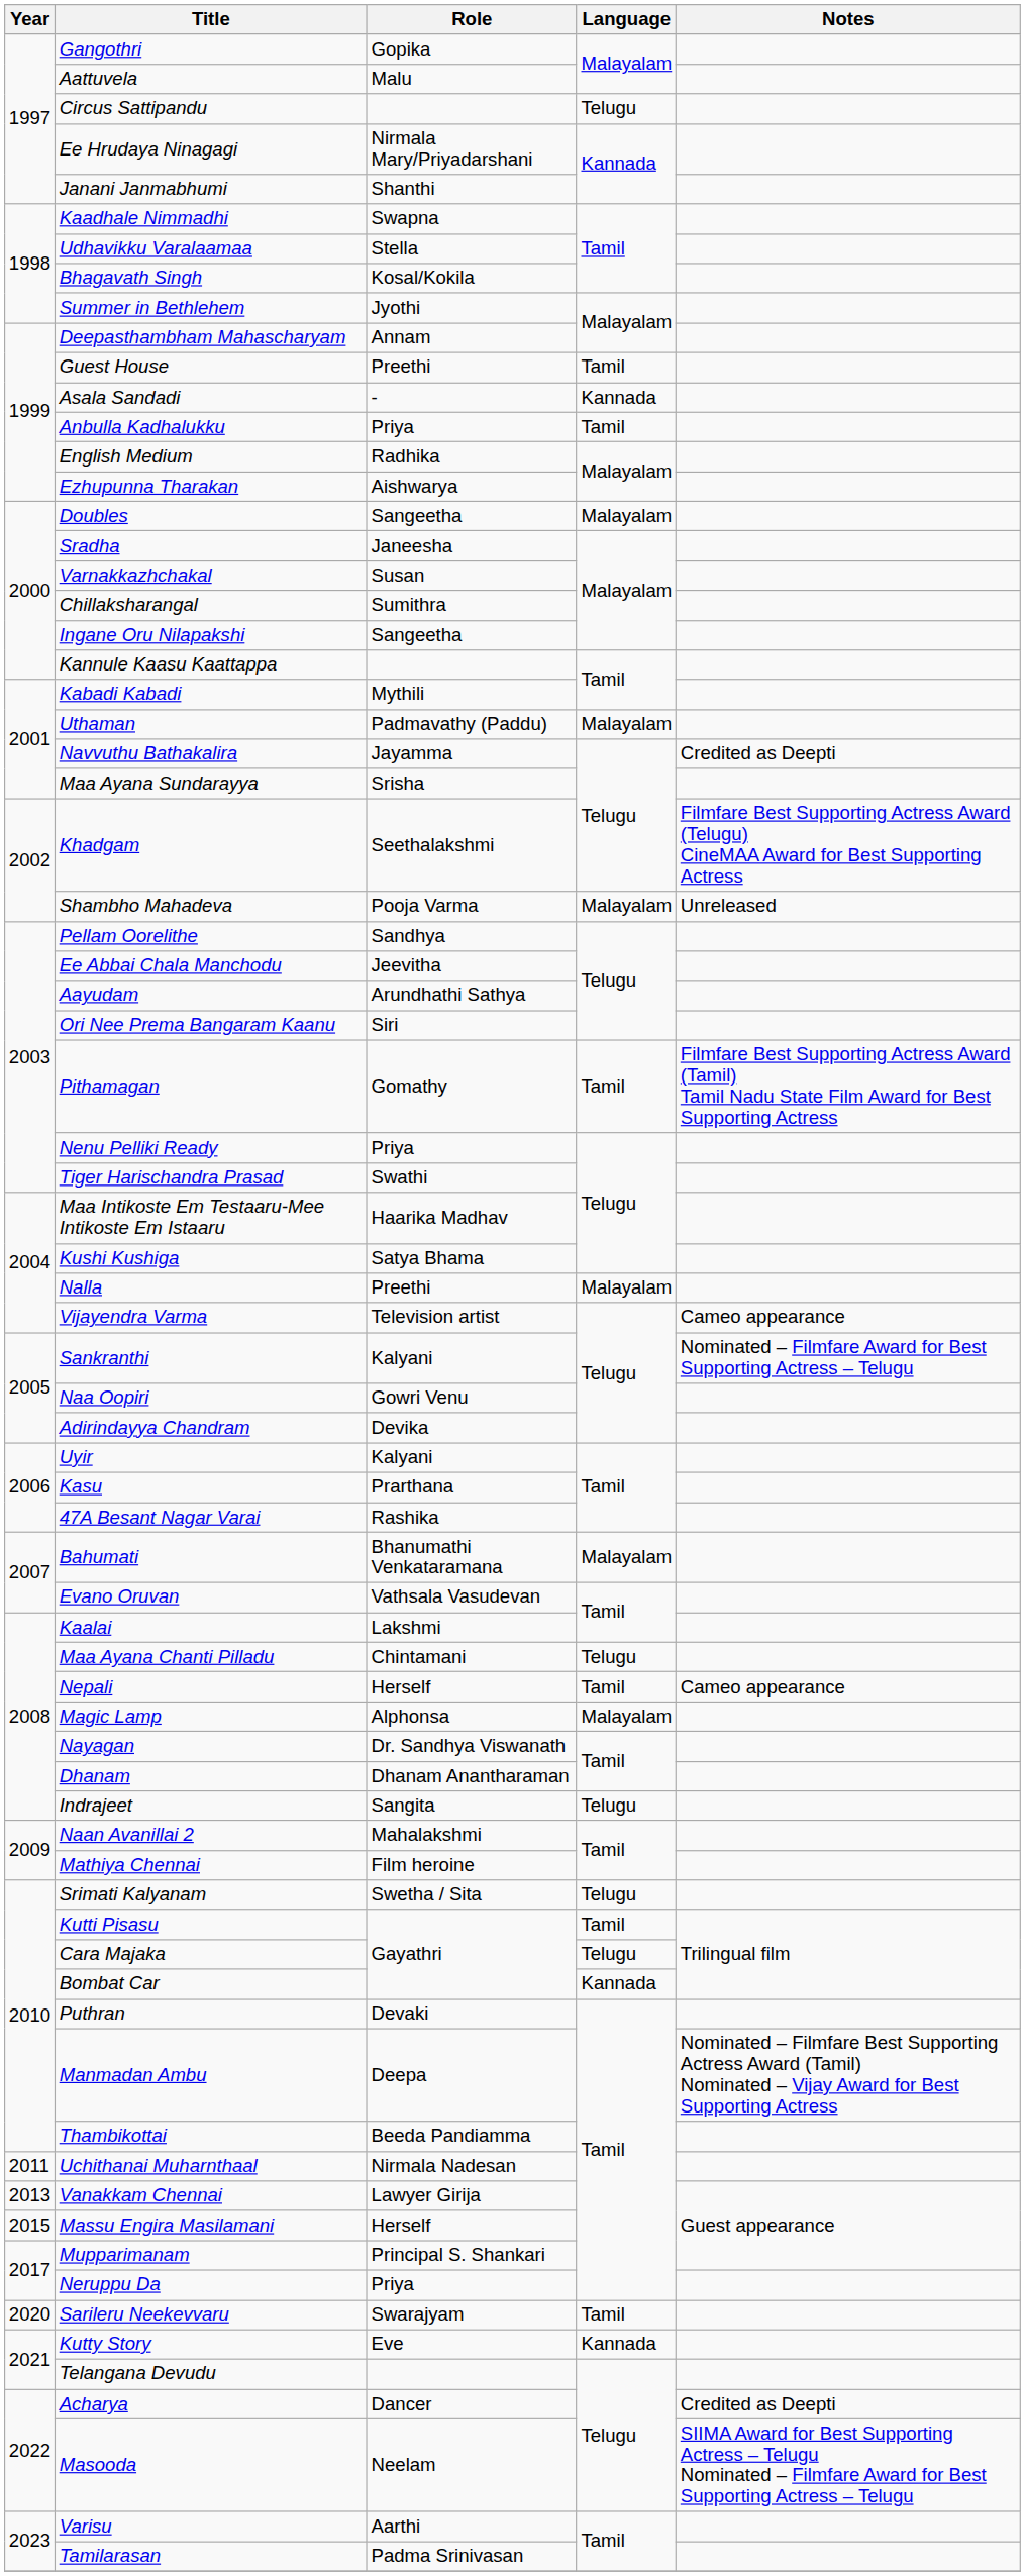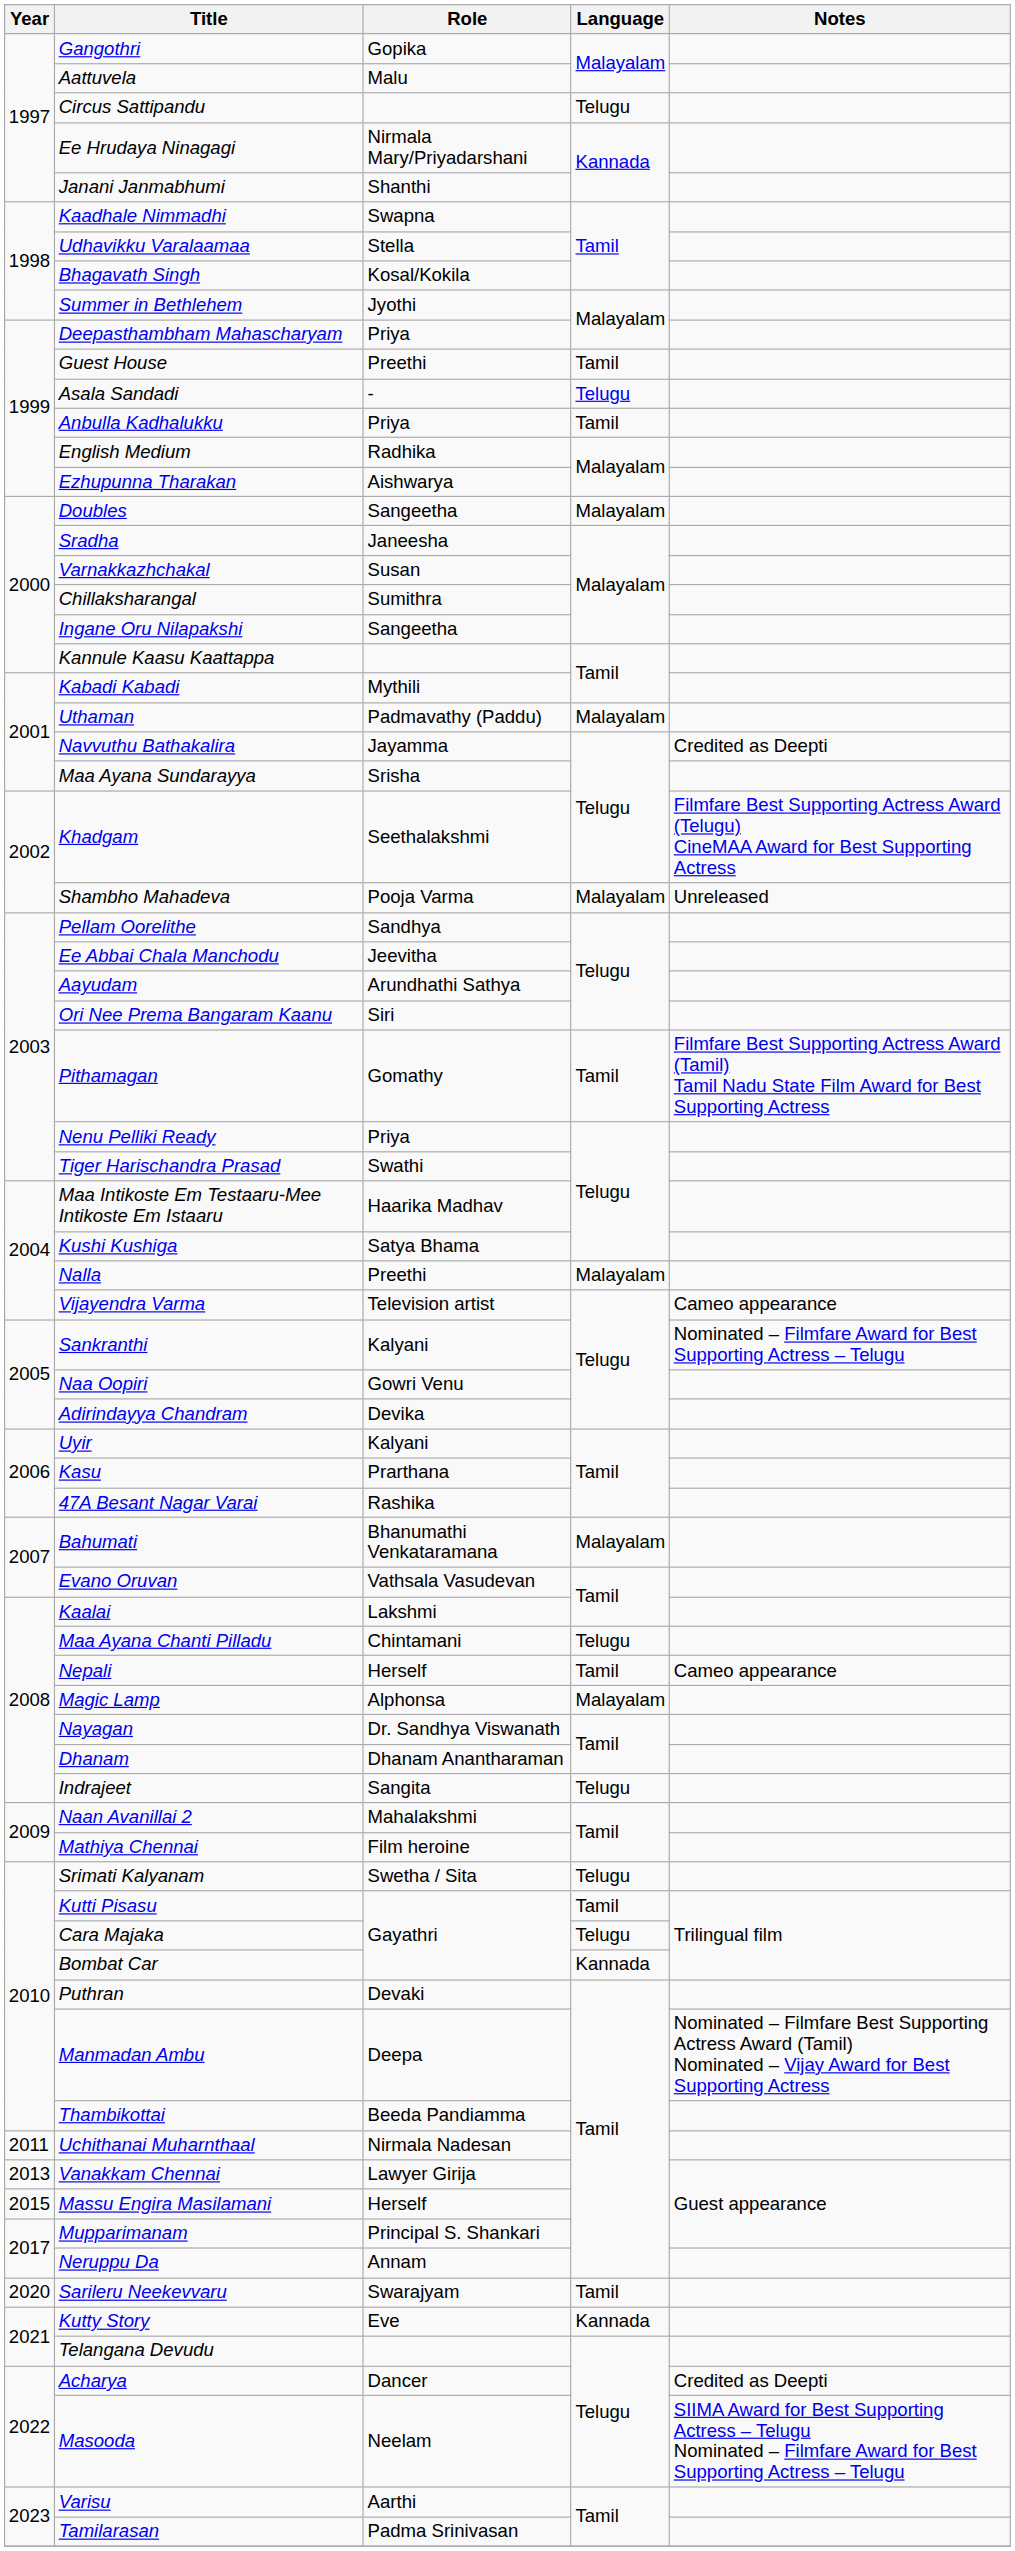 <table class="wikitable sortable">
 <tr style="background:#ccc; text-align:center;">
 <th>Year</th>
 <th>Title</th>
 <th>Role</th>
 <th>Language</th>
 <th>Notes</th>
 </tr>
 <tr>
 <td rowspan="5">1997</td>
 <td><em><a href='#'>Gangothri</a></em></td>
 <td>Gopika</td>
 <td rowspan="2"><a href='#'>Malayalam</a></td>
 <td></td>
 </tr>
 <tr>
 <td><em>Aattuvela</em></td>
 <td>Malu</td>
 <td></td>
 </tr>
 <tr>
 <td><em>Circus Sattipandu</em></td>
 <td></td>
 <td>Telugu</td>
 <td></td>
 </tr>
 <tr>
 <td><em>Ee Hrudaya Ninagagi </em></td>
 <td>Nirmala Mary/Priyadarshani</td>
 <td rowspan="2"><a href='#'>Kannada</a></td>
 <td></td>
 </tr>
 <tr>
 <td><em>Janani Janmabhumi</em></td>
 <td>Shanthi</td>
 <td></td>
 </tr>
 <tr>
 <td rowspan="4">1998</td>
 <td><em><a href='#'>Kaadhale Nimmadhi</a></em></td>
 <td>Swapna</td>
 <td rowspan="3"><a href='#'>Tamil</a></td>
 <td></td>
 </tr>
 <tr>
 <td><em><a href='#'>Udhavikku Varalaamaa</a></em></td>
 <td>Stella</td>
 <td></td>
 </tr>
 <tr>
 <td><em><a href='#'>Bhagavath Singh</a></em></td>
 <td>Kosal/Kokila</td>
 <td></td>
 </tr>
 <tr>
 <td><em><a href='#'>Summer in Bethlehem</a></em></td>
 <td>Jyothi</td>
 <td rowspan="2">Malayalam</td>
 <td></td>
 </tr>
 <tr>
 <td rowspan="6">1999</td>
 <td><em><a href='#'>Deepasthambham Mahascharyam</a></em></td>
-<td>Annam</td>
+<td>Priya</td>
 <td></td>
 </tr>
 <tr>
 <td><em>Guest House</em></td>
 <td>Preethi</td>
 <td>Tamil</td>
 <td></td>
 </tr>
 <tr>
 <td><em>Asala Sandadi</em></td>
 <td>-</td>
-<td>Kannada</td>
+<td><a href='#'>Telugu</a></td>
 <td></td>
 </tr>
 <tr>
 <td><em><a href='#'>Anbulla Kadhalukku</a></em></td>
 <td>Priya</td>
 <td>Tamil</td>
 <td></td>
 </tr>
 <tr>
 <td><em>English Medium</em></td>
 <td>Radhika</td>
 <td rowspan="2">Malayalam</td>
 <td></td>
 </tr>
 <tr>
 <td><em><a href='#'>Ezhupunna Tharakan</a></em></td>
 <td>Aishwarya</td>
 <td></td>
 </tr>
 <tr>
 <td rowspan="6">2000</td>
 <td><em><a href='#'>Doubles</a></em></td>
 <td>Sangeetha</td>
 <td>Malayalam</td>
 <td></td>
 </tr>
 <tr>
 <td><em><a href='#'>Sradha</a></em></td>
 <td>Janeesha</td>
 <td rowspan="4">Malayalam</td>
 <td></td>
 </tr>
 <tr>
 <td><em><a href='#'>Varnakkazhchakal</a></em></td>
 <td>Susan</td>
 <td></td>
 </tr>
 <tr>
 <td><em>Chillaksharangal</em></td>
 <td>Sumithra</td>
 <td></td>
 </tr>
 <tr>
 <td><em><a href='#'>Ingane Oru Nilapakshi</a></em></td>
 <td>Sangeetha</td>
 <td></td>
 </tr>
 <tr>
 <td><em>Kannule Kaasu Kaattappa</em></td>
 <td></td>
 <td rowspan="2">Tamil</td>
 <td></td>
 </tr>
 <tr>
 <td rowspan="4">2001</td>
 <td><em><a href='#'>Kabadi Kabadi</a></em></td>
 <td>Mythili</td>
 <td></td>
 </tr>
 <tr>
 <td><em><a href='#'>Uthaman</a></em></td>
 <td>Padmavathy (Paddu)</td>
 <td>Malayalam</td>
 <td></td>
 </tr>
 <tr>
 <td><em><a href='#'>Navvuthu Bathakalira</a></em></td>
 <td>Jayamma</td>
 <td rowspan="3">Telugu</td>
 <td>Credited as Deepti</td>
 </tr>
 <tr>
 <td><em>Maa Ayana Sundarayya</em></td>
 <td>Srisha</td>
 <td></td>
 </tr>
 <tr>
 <td rowspan="2">2002</td>
 <td><em><a href='#'>Khadgam</a></em></td>
 <td>Seethalakshmi</td>
 <td><a href='#'>Filmfare Best Supporting Actress Award (Telugu)</a><br><a href='#'>CineMAA Award for Best Supporting Actress</a></td>
 </tr>
 <tr>
 <td><em>Shambho Mahadeva </em></td>
 <td>Pooja Varma</td>
 <td>Malayalam</td>
 <td>Unreleased</td>
 </tr>
 <tr>
 <td rowspan="7">2003</td>
 <td><em><a href='#'>Pellam Oorelithe</a></em></td>
 <td>Sandhya</td>
 <td rowspan="4">Telugu</td>
 <td></td>
 </tr>
 <tr>
 <td><em><a href='#'>Ee Abbai Chala Manchodu</a></em></td>
 <td>Jeevitha</td>
 <td></td>
 </tr>
 <tr>
 <td><em><a href='#'>Aayudam</a></em></td>
 <td>Arundhathi Sathya</td>
 <td></td>
 </tr>
 <tr>
 <td><em><a href='#'>Ori Nee Prema Bangaram Kaanu</a></em></td>
 <td>Siri</td>
 <td></td>
 </tr>
 <tr>
 <td><em><a href='#'>Pithamagan</a></em></td>
 <td>Gomathy</td>
 <td>Tamil</td>
 <td><a href='#'>Filmfare Best Supporting Actress Award (Tamil)</a><br><a href='#'>Tamil Nadu State Film Award for Best Supporting Actress</a></td>
 </tr>
 <tr>
 <td><em><a href='#'>Nenu Pelliki Ready</a></em></td>
 <td>Priya</td>
 <td rowspan="4">Telugu</td>
 <td></td>
 </tr>
 <tr>
 <td><em><a href='#'>Tiger Harischandra Prasad</a></em></td>
 <td>Swathi</td>
 <td></td>
 </tr>
 <tr>
 <td rowspan="4">2004</td>
 <td><em>Maa Intikoste Em Testaaru-Mee Intikoste Em Istaaru</em></td>
 <td>Haarika Madhav</td>
 <td></td>
 </tr>
 <tr>
 <td><em><a href='#'>Kushi Kushiga</a></em></td>
 <td>Satya Bhama</td>
 <td></td>
 </tr>
 <tr>
 <td><em><a href='#'>Nalla</a></em></td>
 <td>Preethi</td>
 <td>Malayalam</td>
 <td></td>
 </tr>
 <tr>
 <td><em><a href='#'>Vijayendra Varma</a></em></td>
 <td>Television artist</td>
 <td rowspan="4">Telugu</td>
 <td>Cameo appearance</td>
 </tr>
 <tr>
 <td rowspan="3">2005</td>
 <td><em><a href='#'>Sankranthi</a></em></td>
 <td>Kalyani</td>
 <td>Nominated – <a href='#'>Filmfare Award for Best Supporting Actress – Telugu</a></td>
 </tr>
 <tr>
 <td><em><a href='#'>Naa Oopiri</a></em></td>
 <td>Gowri Venu</td>
 <td></td>
 </tr>
 <tr>
 <td><em><a href='#'>Adirindayya Chandram</a></em></td>
 <td>Devika</td>
 <td></td>
 </tr>
 <tr>
 <td rowspan="3">2006</td>
 <td><em><a href='#'>Uyir</a></em></td>
 <td>Kalyani</td>
 <td rowspan="3">Tamil</td>
 <td></td>
 </tr>
 <tr>
 <td><em><a href='#'>Kasu</a></em></td>
 <td>Prarthana</td>
 <td></td>
 </tr>
 <tr>
 <td><em><a href='#'>47A Besant Nagar Varai</a></em></td>
 <td>Rashika</td>
 <td></td>
 </tr>
 <tr>
 <td rowspan="2">2007</td>
 <td><em><a href='#'>Bahumati</a></em></td>
 <td>Bhanumathi Venkataramana</td>
 <td>Malayalam</td>
 <td></td>
 </tr>
 <tr>
 <td><em><a href='#'>Evano Oruvan</a></em></td>
 <td>Vathsala Vasudevan</td>
 <td rowspan="2">Tamil</td>
 <td></td>
 </tr>
 <tr>
 <td rowspan="7">2008</td>
 <td><em><a href='#'>Kaalai</a></em></td>
 <td>Lakshmi</td>
 <td></td>
 </tr>
 <tr>
 <td><em><a href='#'>Maa Ayana Chanti Pilladu</a></em></td>
 <td>Chintamani</td>
 <td>Telugu</td>
 <td></td>
 </tr>
 <tr>
 <td><em><a href='#'>Nepali</a></em></td>
 <td>Herself</td>
 <td>Tamil</td>
 <td>Cameo appearance</td>
 </tr>
 <tr>
 <td><em><a href='#'>Magic Lamp</a></em></td>
 <td>Alphonsa</td>
 <td>Malayalam</td>
 <td></td>
 </tr>
 <tr>
 <td><em><a href='#'>Nayagan</a></em></td>
 <td>Dr. Sandhya Viswanath</td>
 <td rowspan="2">Tamil</td>
 <td></td>
 </tr>
 <tr>
 <td><em><a href='#'>Dhanam</a></em></td>
 <td>Dhanam Anantharaman</td>
 <td></td>
 </tr>
 <tr>
 <td><em>Indrajeet</em></td>
 <td>Sangita</td>
 <td>Telugu</td>
 <td></td>
 </tr>
 <tr>
 <td rowspan="2">2009</td>
 <td><em><a href='#'>Naan Avanillai 2</a></em></td>
 <td>Mahalakshmi</td>
 <td rowspan="2">Tamil</td>
 <td></td>
 </tr>
 <tr>
 <td><em><a href='#'>Mathiya Chennai</a></em></td>
 <td>Film heroine</td>
 <td></td>
 </tr>
 <tr>
 <td rowspan="7">2010</td>
 <td><em>Srimati Kalyanam</em></td>
 <td>Swetha / Sita</td>
 <td>Telugu</td>
 <td></td>
 </tr>
 <tr>
 <td><em><a href='#'>Kutti Pisasu</a></em></td>
 <td rowspan="3">Gayathri</td>
 <td>Tamil</td>
 <td rowspan=3>Trilingual film</td>
 </tr>
 <tr>
 <td><em>Cara Majaka</em></td>
 <td>Telugu</td>
 </tr>
 <tr>
 <td><em>Bombat Car </em></td>
 <td>Kannada</td>
 </tr>
 <tr>
 <td><em>Puthran</em></td>
 <td>Devaki</td>
 <td rowspan="8">Tamil</td>
 <td></td>
 </tr>
 <tr>
 <td><em><a href='#'>Manmadan Ambu</a></em></td>
 <td>Deepa</td>
 <td>Nominated – Filmfare Best Supporting Actress Award (Tamil)<br>Nominated – <a href='#'>Vijay Award for Best Supporting Actress</a></td>
 </tr>
 <tr>
 <td><em><a href='#'>Thambikottai</a></em></td>
 <td>Beeda Pandiamma</td>
 <td></td>
 </tr>
 <tr>
 <td rowspan="1">2011</td>
 <td><em><a href='#'>Uchithanai Muharnthaal</a></em></td>
 <td>Nirmala Nadesan</td>
 <td></td>
 </tr>
 <tr>
 <td>2013</td>
 <td><em><a href='#'>Vanakkam Chennai</a></em></td>
 <td>Lawyer Girija</td>
 <td rowspan="3">Guest appearance</td>
 </tr>
 <tr>
 <td>2015</td>
 <td><em><a href='#'>Massu Engira Masilamani</a> </em></td>
 <td>Herself</td>
 </tr>
 <tr>
 <td rowspan="2">2017</td>
 <td><em><a href='#'>Mupparimanam</a> </em></td>
 <td>Principal S. Shankari</td>
 </tr>
 <tr>
 <td><em><a href='#'>Neruppu Da</a> </em></td>
-<td>Priya</td>
+<td>Annam</td>
 <td></td>
 </tr>
 <tr>
 <td>2020</td>
 <td><em><a href='#'>Sarileru Neekevvaru</a> </em></td>
 <td>Swarajyam</td>
 <td>Tamil</td>
 <td></td>
 </tr>
 <tr>
 <td rowspan="2">2021</td>
 <td><em><a href='#'>Kutty Story</a></em></td>
 <td>Eve</td>
 <td>Kannada</td>
 <td></td>
 </tr>
 <tr>
 <td><em>Telangana Devudu</em></td>
 <td></td>
 <td rowspan="3">Telugu</td>
 <td></td>
 </tr>
 <tr>
 <td rowspan="2">2022</td>
 <td><a href='#'><em>Acharya</em></a></td>
 <td>Dancer</td>
 <td>Credited as Deepti</td>
 </tr>
 <tr>
 <td><em><a href='#'>Masooda</a></em></td>
 <td>Neelam</td>
 <td><a href='#'>SIIMA Award for Best Supporting Actress – Telugu</a><br>Nominated – <a href='#'>Filmfare Award for Best Supporting Actress – Telugu</a></td>
 </tr>
 <tr>
 <td rowspan="2">2023</td>
 <td><em><a href='#'>Varisu</a></em></td>
 <td>Aarthi</td>
 <td rowspan="2">Tamil</td>
 <td></td>
 </tr>
 <tr>
 <td><em><a href='#'>Tamilarasan</a> </em></td>
 <td>Padma Srinivasan</td>
 <td></td>
 </tr>
 <tr>
 </tr>
 </table>
